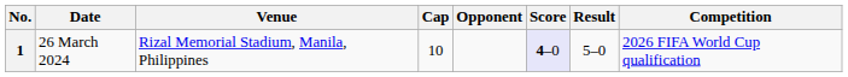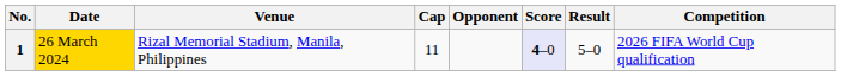 <table class="wikitable sortable plainrowheaders">
 <tr>
 <th scope="col">No.</th>
 <th data-sort-type="date" scope="col">Date</th>
 <th scope="col">Venue</th>
 <th scope="col">Cap</th>
 <th scope="col">Opponent</th>
 <th scope="col">Score</th>
 <th scope="col">Result</th>
 <th scope="col">Competition</th>
 </tr>
 <tr>
 <th scope="row">1</th>
-<td>26 March 2024</td>
+<td style="background: gold;">26 March 2024</td>
 <td><a href='#'>Rizal Memorial Stadium</a>, <a href='#'>Manila</a>, Philippines</td>
-<td align="center">10</td>
+<td align="center">11</td>
 <td></td>
 <td align="center" style="background: lavender;"><strong>4</strong>–0</td>
 <td align="center">5–0</td>
 <td><a href='#'>2026 FIFA World Cup qualification</a></td>
 </tr>
 </table>
